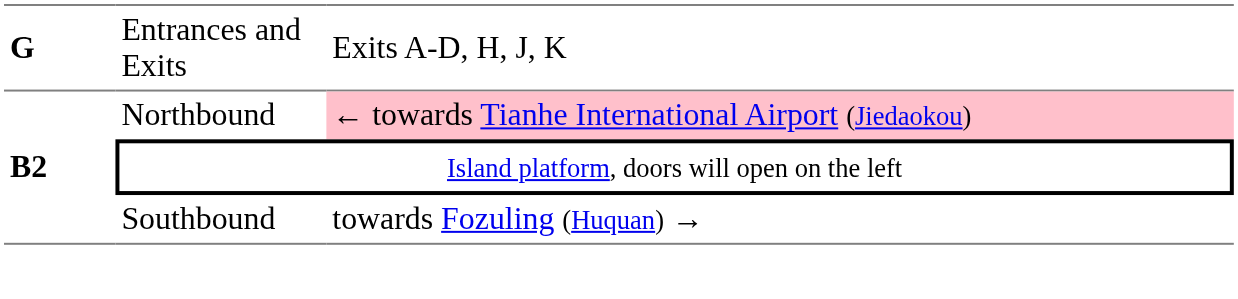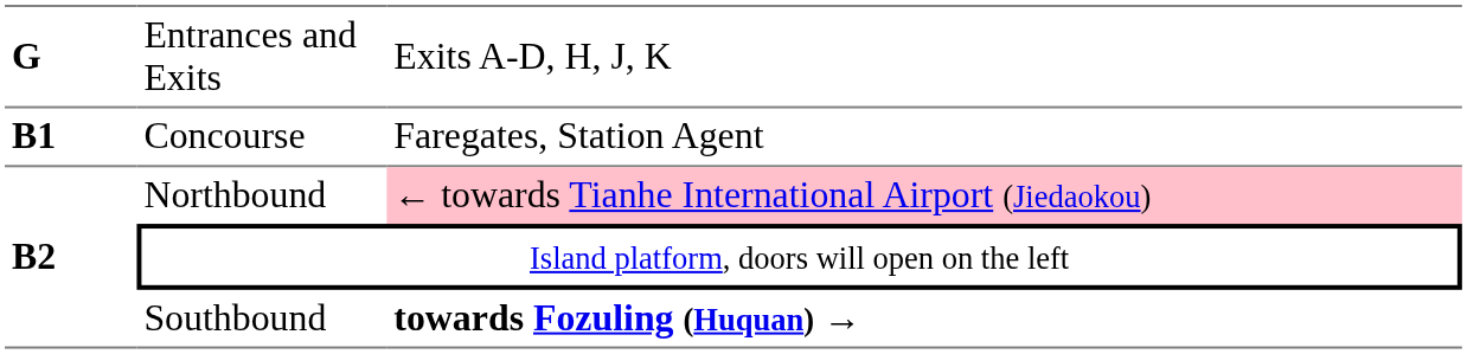 <table table border=0 cellspacing=0 cellpadding=3>
 <tr>
 <td style="border-top:solid 1px gray;border-bottom:solid 1px gray;" width=50><strong>G</strong></td>
 <td style="border-top:solid 1px gray;border-bottom:solid 1px gray;" width=100>Entrances and Exits</td>
 <td style="border-top:solid 1px gray;border-bottom:solid 1px gray;" width=450>Exits A-D, H, J, K</td>
+</tr>
+<tr>
+<td style="border-top:solid 0px gray;border-bottom:solid 1px gray;" width=50><strong>B1</strong></td>
+<td style="border-top:solid 0px gray;border-bottom:solid 1px gray;" width=100>Concourse</td>
+<td style="border-top:solid 0px gray;border-bottom:solid 1px gray;" width=450>Faregates, Station Agent</td>
 </tr>
 <tr>
 <td style="border-bottom:solid 1px gray;" rowspan=3><strong>B2</strong></td>
 <td>Northbound</td>
 <td style="background: pink;">←  towards <a href='#'>Tianhe International Airport</a> <small>(<a href='#'>Jiedaokou</a>)</small></td>
 </tr>
 <tr>
 <td style="border-right:solid 2px black;border-left:solid 2px black;border-top:solid 2px black;border-bottom:solid 2px black;text-align:center;" colspan=2><small><a href='#'>Island platform</a>, doors will open on the left</small></td>
 </tr>
 <tr>
 <td style="border-bottom:solid 1px gray;">Southbound</td>
-<td style="border-bottom:solid 1px gray;"> towards <a href='#'>Fozuling</a> <small>(<a href='#'>Huquan</a>)</small> →</td>
+<td style="border-bottom:solid 1px gray;"><strong> towards <a href='#'>Fozuling</a> <small>(<a href='#'>Huquan</a>)</small> →</strong></td>
 </tr>
 </table>
